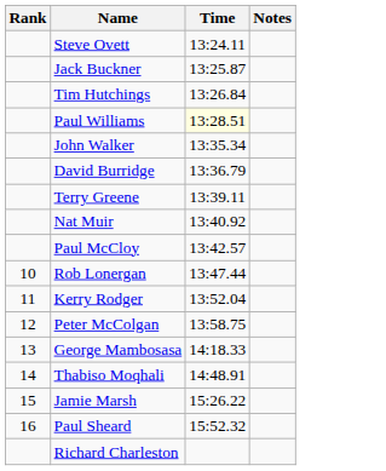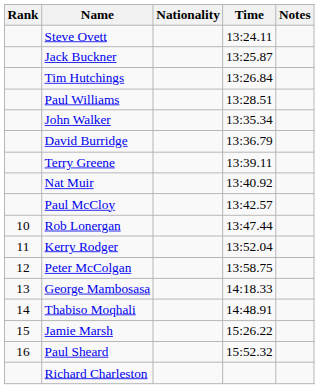 <table class="wikitable sortable" style=" text-align:center">
 <tr>
 <th>Rank</th>
 <th>Name</th>
+<th>Nationality</th>
 <th>Time</th>
 <th>Notes</th>
 </tr>
 <tr>
 <td></td>
 <td align=left><a href='#'>Steve Ovett</a></td>
+<td align=left></td>
 <td>13:24.11</td>
 <td></td>
 </tr>
 <tr>
 <td></td>
 <td align=left><a href='#'>Jack Buckner</a></td>
+<td align=left></td>
 <td>13:25.87</td>
 <td></td>
 </tr>
 <tr>
 <td></td>
 <td align=left><a href='#'>Tim Hutchings</a></td>
+<td align=left></td>
 <td>13:26.84</td>
 <td></td>
 </tr>
 <tr>
 <td></td>
 <td align=left><a href='#'>Paul Williams</a></td>
-<td style="background: lightyellow;">13:28.51</td>
+<td align=left></td>
+<td>13:28.51</td>
 <td></td>
 </tr>
 <tr>
 <td></td>
 <td align=left><a href='#'>John Walker</a></td>
+<td align=left></td>
 <td>13:35.34</td>
 <td></td>
 </tr>
 <tr>
 <td></td>
 <td align=left><a href='#'>David Burridge</a></td>
+<td align=left></td>
 <td>13:36.79</td>
 <td></td>
 </tr>
 <tr>
 <td></td>
 <td align=left><a href='#'>Terry Greene</a></td>
+<td align=left></td>
 <td>13:39.11</td>
 <td></td>
 </tr>
 <tr>
 <td></td>
 <td align=left><a href='#'>Nat Muir</a></td>
+<td align=left></td>
 <td>13:40.92</td>
 <td></td>
 </tr>
 <tr>
 <td></td>
 <td align=left><a href='#'>Paul McCloy</a></td>
+<td align=left></td>
 <td>13:42.57</td>
 <td></td>
 </tr>
 <tr>
 <td>10</td>
 <td align=left><a href='#'>Rob Lonergan</a></td>
+<td align=left></td>
 <td>13:47.44</td>
 <td></td>
 </tr>
 <tr>
 <td>11</td>
 <td align=left><a href='#'>Kerry Rodger</a></td>
+<td align=left></td>
 <td>13:52.04</td>
 <td></td>
 </tr>
 <tr>
 <td>12</td>
 <td align=left><a href='#'>Peter McColgan</a></td>
+<td align=left></td>
 <td>13:58.75</td>
 <td></td>
 </tr>
 <tr>
 <td>13</td>
 <td align=left><a href='#'>George Mambosasa</a></td>
+<td align=left></td>
 <td>14:18.33</td>
 <td></td>
 </tr>
 <tr>
 <td>14</td>
 <td align=left><a href='#'>Thabiso Moqhali</a></td>
+<td align=left></td>
 <td>14:48.91</td>
 <td></td>
 </tr>
 <tr>
 <td>15</td>
 <td align=left><a href='#'>Jamie Marsh</a></td>
+<td align=left></td>
 <td>15:26.22</td>
 <td></td>
 </tr>
 <tr>
 <td>16</td>
 <td align=left><a href='#'>Paul Sheard</a></td>
+<td align=left></td>
 <td>15:52.32</td>
 <td></td>
 </tr>
 <tr>
 <td></td>
 <td align=left><a href='#'>Richard Charleston</a></td>
+<td align=left></td>
 <td></td>
 <td></td>
 </tr>
 </table>
